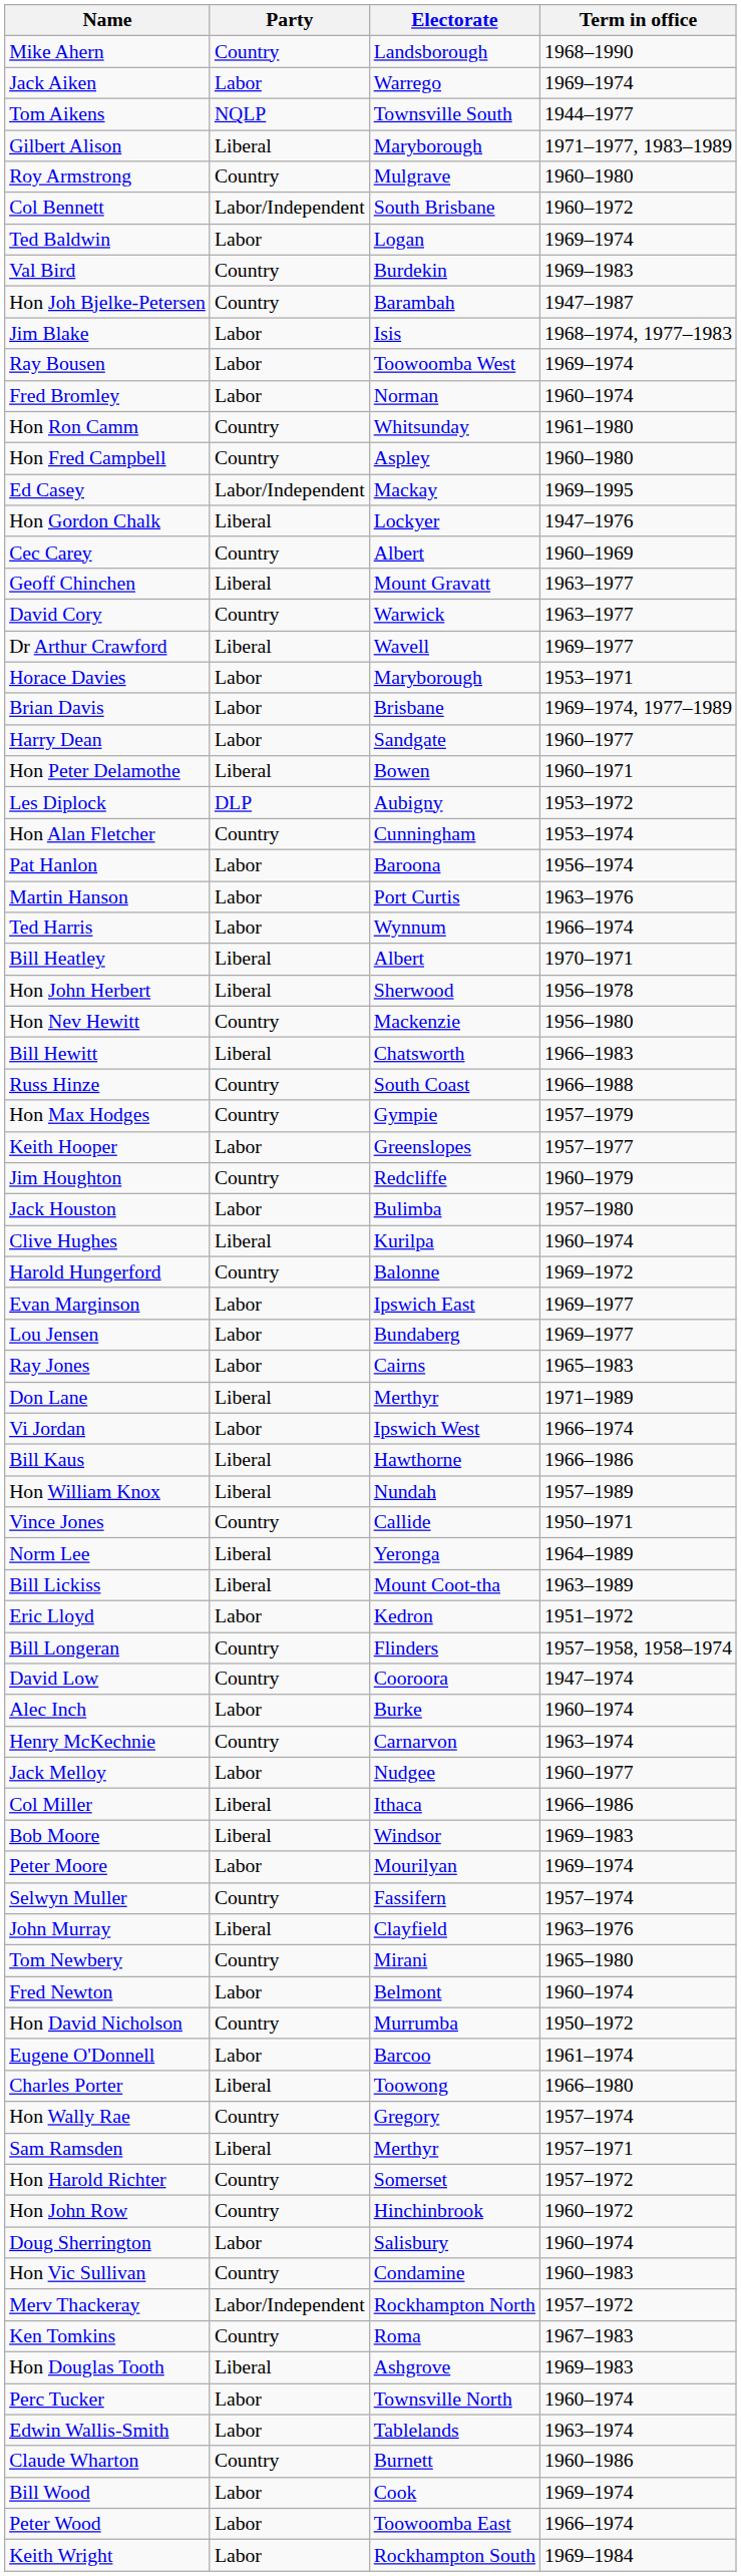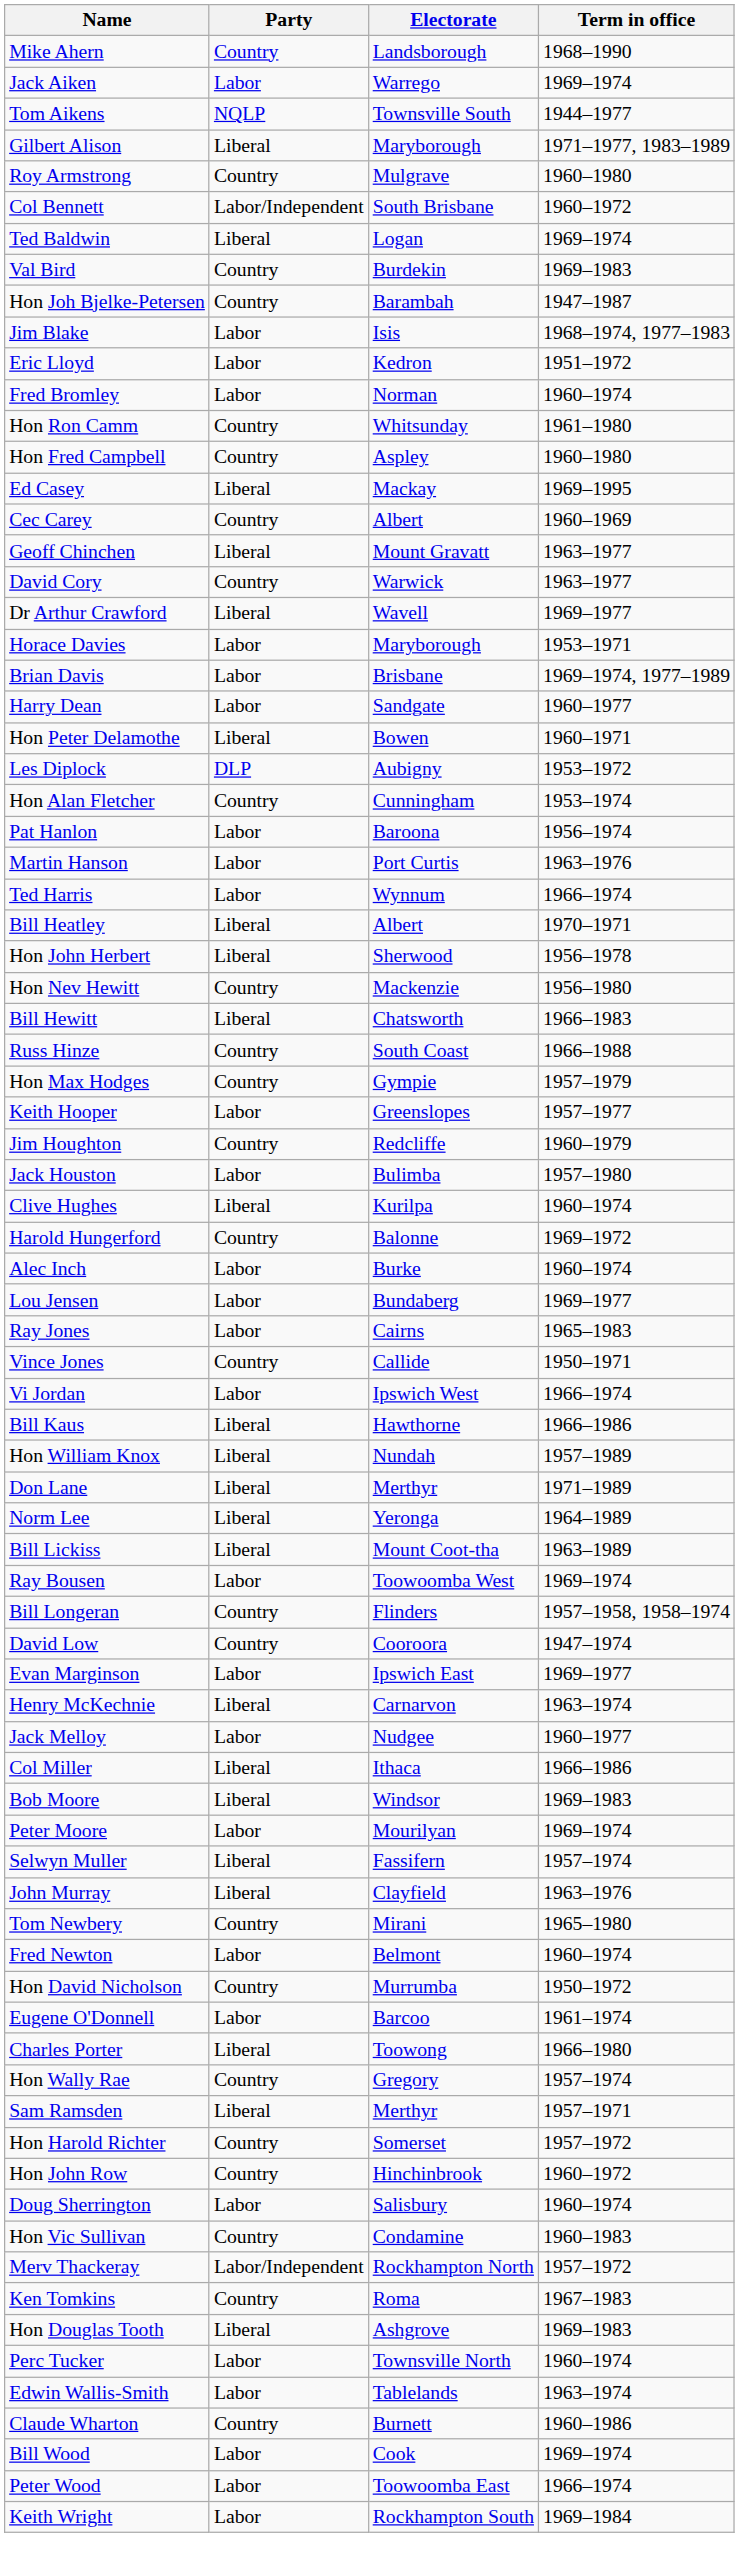 <table class="wikitable sortable">
 <tr>
 <th>Name</th>
 <th>Party</th>
 <th><a href='#'>Electorate</a></th>
 <th>Term in office</th>
 </tr>
 <tr>
 <td><a href='#'>Mike Ahern</a></td>
 <td><a href='#'>Country</a></td>
 <td><a href='#'>Landsborough</a></td>
 <td>1968–1990</td>
 </tr>
 <tr>
 <td><a href='#'>Jack Aiken</a></td>
 <td><a href='#'>Labor</a></td>
 <td><a href='#'>Warrego</a></td>
 <td>1969–1974</td>
 </tr>
 <tr>
 <td><a href='#'>Tom Aikens</a></td>
 <td><a href='#'>NQLP</a></td>
 <td><a href='#'>Townsville South</a></td>
 <td>1944–1977</td>
 </tr>
 <tr>
 <td><a href='#'>Gilbert Alison</a></td>
 <td>Liberal</td>
 <td><a href='#'>Maryborough</a></td>
 <td>1971–1977, 1983–1989</td>
 </tr>
 <tr>
 <td><a href='#'>Roy Armstrong</a></td>
 <td>Country</td>
 <td><a href='#'>Mulgrave</a></td>
 <td>1960–1980</td>
 </tr>
 <tr>
 <td><a href='#'>Col Bennett</a></td>
 <td>Labor/Independent </td>
 <td><a href='#'>South Brisbane</a></td>
 <td>1960–1972</td>
 </tr>
 <tr>
 <td><a href='#'>Ted Baldwin</a></td>
-<td>Labor</td>
+<td>Liberal</td>
 <td><a href='#'>Logan</a></td>
 <td>1969–1974</td>
 </tr>
 <tr>
 <td><a href='#'>Val Bird</a></td>
 <td>Country</td>
 <td><a href='#'>Burdekin</a></td>
 <td>1969–1983</td>
 </tr>
 <tr>
 <td>Hon <a href='#'>Joh Bjelke-Petersen</a></td>
 <td>Country</td>
 <td><a href='#'>Barambah</a></td>
 <td>1947–1987</td>
 </tr>
 <tr>
 <td><a href='#'>Jim Blake</a></td>
 <td>Labor</td>
 <td><a href='#'>Isis</a></td>
 <td>1968–1974, 1977–1983</td>
 </tr>
 <tr>
-<td><a href='#'>Ray Bousen</a></td>
+<td><a href='#'>Eric Lloyd</a></td>
 <td>Labor</td>
-<td><a href='#'>Toowoomba West</a></td>
-<td>1969–1974</td>
+<td><a href='#'>Kedron</a></td>
+<td>1951–1972</td>
 </tr>
 <tr>
 <td><a href='#'>Fred Bromley</a></td>
 <td>Labor</td>
 <td><a href='#'>Norman</a></td>
 <td>1960–1974</td>
 </tr>
 <tr>
 <td>Hon <a href='#'>Ron Camm</a></td>
 <td>Country</td>
 <td><a href='#'>Whitsunday</a></td>
 <td>1961–1980</td>
 </tr>
 <tr>
 <td>Hon <a href='#'>Fred Campbell</a></td>
 <td>Country</td>
 <td><a href='#'>Aspley</a></td>
 <td>1960–1980</td>
 </tr>
 <tr>
 <td><a href='#'>Ed Casey</a></td>
-<td>Labor/Independent </td>
+<td>Liberal</td>
 <td><a href='#'>Mackay</a></td>
 <td>1969–1995</td>
-</tr>
-<tr>
-<td>Hon <a href='#'>Gordon Chalk</a></td>
-<td>Liberal</td>
-<td><a href='#'>Lockyer</a></td>
-<td>1947–1976</td>
 </tr>
 <tr>
 <td><a href='#'>Cec Carey</a></td>
 <td>Country</td>
 <td><a href='#'>Albert</a></td>
 <td>1960–1969</td>
 </tr>
 <tr>
 <td><a href='#'>Geoff Chinchen</a></td>
 <td>Liberal</td>
 <td><a href='#'>Mount Gravatt</a></td>
 <td>1963–1977</td>
 </tr>
 <tr>
 <td><a href='#'>David Cory</a></td>
 <td>Country</td>
 <td><a href='#'>Warwick</a></td>
 <td>1963–1977</td>
 </tr>
 <tr>
 <td>Dr <a href='#'>Arthur Crawford</a></td>
 <td>Liberal</td>
 <td><a href='#'>Wavell</a></td>
 <td>1969–1977</td>
 </tr>
 <tr>
 <td><a href='#'>Horace Davies</a></td>
 <td>Labor</td>
 <td><a href='#'>Maryborough</a></td>
 <td>1953–1971</td>
 </tr>
 <tr>
 <td><a href='#'>Brian Davis</a></td>
 <td>Labor</td>
 <td><a href='#'>Brisbane</a></td>
 <td>1969–1974, 1977–1989</td>
 </tr>
 <tr>
 <td><a href='#'>Harry Dean</a></td>
 <td>Labor</td>
 <td><a href='#'>Sandgate</a></td>
 <td>1960–1977</td>
 </tr>
 <tr>
 <td>Hon <a href='#'>Peter Delamothe</a></td>
 <td>Liberal</td>
 <td><a href='#'>Bowen</a></td>
 <td>1960–1971</td>
 </tr>
 <tr>
 <td><a href='#'>Les Diplock</a></td>
 <td><a href='#'>DLP</a></td>
 <td><a href='#'>Aubigny</a></td>
 <td>1953–1972</td>
 </tr>
 <tr>
 <td>Hon <a href='#'>Alan Fletcher</a></td>
 <td>Country</td>
 <td><a href='#'>Cunningham</a></td>
 <td>1953–1974</td>
 </tr>
 <tr>
 <td><a href='#'>Pat Hanlon</a></td>
 <td>Labor</td>
 <td><a href='#'>Baroona</a></td>
 <td>1956–1974</td>
 </tr>
 <tr>
 <td><a href='#'>Martin Hanson</a></td>
 <td>Labor</td>
 <td><a href='#'>Port Curtis</a></td>
 <td>1963–1976</td>
 </tr>
 <tr>
 <td><a href='#'>Ted Harris</a></td>
 <td>Labor</td>
 <td><a href='#'>Wynnum</a></td>
 <td>1966–1974</td>
 </tr>
 <tr>
 <td><a href='#'>Bill Heatley</a></td>
 <td>Liberal</td>
 <td><a href='#'>Albert</a></td>
 <td>1970–1971</td>
 </tr>
 <tr>
 <td>Hon <a href='#'>John Herbert</a></td>
 <td>Liberal</td>
 <td><a href='#'>Sherwood</a></td>
 <td>1956–1978</td>
 </tr>
 <tr>
 <td>Hon <a href='#'>Nev Hewitt</a></td>
 <td>Country</td>
 <td><a href='#'>Mackenzie</a></td>
 <td>1956–1980</td>
 </tr>
 <tr>
 <td><a href='#'>Bill Hewitt</a></td>
 <td>Liberal</td>
 <td><a href='#'>Chatsworth</a></td>
 <td>1966–1983</td>
 </tr>
 <tr>
 <td><a href='#'>Russ Hinze</a></td>
 <td>Country</td>
 <td><a href='#'>South Coast</a></td>
 <td>1966–1988</td>
 </tr>
 <tr>
 <td>Hon <a href='#'>Max Hodges</a></td>
 <td>Country</td>
 <td><a href='#'>Gympie</a></td>
 <td>1957–1979</td>
 </tr>
 <tr>
 <td><a href='#'>Keith Hooper</a></td>
 <td>Labor</td>
 <td><a href='#'>Greenslopes</a></td>
 <td>1957–1977</td>
 </tr>
 <tr>
 <td><a href='#'>Jim Houghton</a></td>
 <td>Country</td>
 <td><a href='#'>Redcliffe</a></td>
 <td>1960–1979</td>
 </tr>
 <tr>
 <td><a href='#'>Jack Houston</a></td>
 <td>Labor</td>
 <td><a href='#'>Bulimba</a></td>
 <td>1957–1980</td>
 </tr>
 <tr>
 <td><a href='#'>Clive Hughes</a></td>
 <td>Liberal</td>
 <td><a href='#'>Kurilpa</a></td>
 <td>1960–1974</td>
 </tr>
 <tr>
 <td><a href='#'>Harold Hungerford</a></td>
 <td>Country</td>
 <td><a href='#'>Balonne</a></td>
 <td>1969–1972</td>
 </tr>
 <tr>
-<td><a href='#'>Evan Marginson</a></td>
+<td><a href='#'>Alec Inch</a></td>
 <td>Labor</td>
-<td><a href='#'>Ipswich East</a></td>
-<td>1969–1977</td>
+<td><a href='#'>Burke</a></td>
+<td>1960–1974</td>
 </tr>
 <tr>
 <td><a href='#'>Lou Jensen</a></td>
 <td>Labor</td>
 <td><a href='#'>Bundaberg</a></td>
 <td>1969–1977</td>
 </tr>
 <tr>
 <td><a href='#'>Ray Jones</a></td>
 <td>Labor</td>
 <td><a href='#'>Cairns</a></td>
 <td>1965–1983</td>
 </tr>
 <tr>
-<td><a href='#'>Don Lane</a></td>
-<td>Liberal</td>
-<td><a href='#'>Merthyr</a></td>
-<td>1971–1989</td>
+<td><a href='#'>Vince Jones</a></td>
+<td>Country</td>
+<td><a href='#'>Callide</a></td>
+<td>1950–1971</td>
 </tr>
 <tr>
 <td><a href='#'>Vi Jordan</a></td>
 <td>Labor</td>
 <td><a href='#'>Ipswich West</a></td>
 <td>1966–1974</td>
 </tr>
 <tr>
 <td><a href='#'>Bill Kaus</a></td>
 <td>Liberal</td>
 <td><a href='#'>Hawthorne</a></td>
 <td>1966–1986</td>
 </tr>
 <tr>
 <td>Hon <a href='#'>William Knox</a></td>
 <td>Liberal</td>
 <td><a href='#'>Nundah</a></td>
 <td>1957–1989</td>
 </tr>
 <tr>
-<td><a href='#'>Vince Jones</a></td>
-<td>Country</td>
-<td><a href='#'>Callide</a></td>
-<td>1950–1971</td>
+<td><a href='#'>Don Lane</a></td>
+<td>Liberal</td>
+<td><a href='#'>Merthyr</a></td>
+<td>1971–1989</td>
 </tr>
 <tr>
 <td><a href='#'>Norm Lee</a></td>
 <td>Liberal</td>
 <td><a href='#'>Yeronga</a></td>
 <td>1964–1989</td>
 </tr>
 <tr>
 <td><a href='#'>Bill Lickiss</a></td>
 <td>Liberal</td>
 <td><a href='#'>Mount Coot-tha</a></td>
 <td>1963–1989</td>
 </tr>
 <tr>
-<td><a href='#'>Eric Lloyd</a></td>
+<td><a href='#'>Ray Bousen</a></td>
 <td>Labor</td>
-<td><a href='#'>Kedron</a></td>
-<td>1951–1972</td>
+<td><a href='#'>Toowoomba West</a></td>
+<td>1969–1974</td>
 </tr>
 <tr>
 <td><a href='#'>Bill Longeran</a></td>
 <td>Country</td>
 <td><a href='#'>Flinders</a></td>
 <td>1957–1958, 1958–1974</td>
 </tr>
 <tr>
 <td><a href='#'>David Low</a></td>
 <td>Country</td>
 <td><a href='#'>Cooroora</a></td>
 <td>1947–1974</td>
 </tr>
 <tr>
-<td><a href='#'>Alec Inch</a></td>
+<td><a href='#'>Evan Marginson</a></td>
 <td>Labor</td>
-<td><a href='#'>Burke</a></td>
-<td>1960–1974</td>
+<td><a href='#'>Ipswich East</a></td>
+<td>1969–1977</td>
 </tr>
 <tr>
 <td><a href='#'>Henry McKechnie</a></td>
-<td>Country</td>
+<td>Liberal</td>
 <td><a href='#'>Carnarvon</a></td>
 <td>1963–1974</td>
 </tr>
 <tr>
 <td><a href='#'>Jack Melloy</a></td>
 <td>Labor</td>
 <td><a href='#'>Nudgee</a></td>
 <td>1960–1977</td>
 </tr>
 <tr>
 <td><a href='#'>Col Miller</a></td>
 <td>Liberal</td>
 <td><a href='#'>Ithaca</a></td>
 <td>1966–1986</td>
 </tr>
 <tr>
 <td><a href='#'>Bob Moore</a></td>
 <td>Liberal</td>
 <td><a href='#'>Windsor</a></td>
 <td>1969–1983</td>
 </tr>
 <tr>
 <td><a href='#'>Peter Moore</a></td>
 <td>Labor</td>
 <td><a href='#'>Mourilyan</a></td>
 <td>1969–1974</td>
 </tr>
 <tr>
 <td><a href='#'>Selwyn Muller</a></td>
-<td>Country</td>
+<td>Liberal</td>
 <td><a href='#'>Fassifern</a></td>
 <td>1957–1974</td>
 </tr>
 <tr>
 <td><a href='#'>John Murray</a></td>
 <td>Liberal</td>
 <td><a href='#'>Clayfield</a></td>
 <td>1963–1976</td>
 </tr>
 <tr>
 <td><a href='#'>Tom Newbery</a></td>
 <td>Country</td>
 <td><a href='#'>Mirani</a></td>
 <td>1965–1980</td>
 </tr>
 <tr>
 <td><a href='#'>Fred Newton</a></td>
 <td>Labor</td>
 <td><a href='#'>Belmont</a></td>
 <td>1960–1974</td>
 </tr>
 <tr>
 <td>Hon <a href='#'>David Nicholson</a></td>
 <td>Country</td>
 <td><a href='#'>Murrumba</a></td>
 <td>1950–1972</td>
 </tr>
 <tr>
 <td><a href='#'>Eugene O'Donnell</a></td>
 <td>Labor</td>
 <td><a href='#'>Barcoo</a></td>
 <td>1961–1974</td>
 </tr>
 <tr>
 <td><a href='#'>Charles Porter</a></td>
 <td>Liberal</td>
 <td><a href='#'>Toowong</a></td>
 <td>1966–1980</td>
 </tr>
 <tr>
 <td>Hon <a href='#'>Wally Rae</a></td>
 <td>Country</td>
 <td><a href='#'>Gregory</a></td>
 <td>1957–1974</td>
 </tr>
 <tr>
 <td><a href='#'>Sam Ramsden</a></td>
 <td>Liberal</td>
 <td><a href='#'>Merthyr</a></td>
 <td>1957–1971</td>
 </tr>
 <tr>
 <td>Hon <a href='#'>Harold Richter</a></td>
 <td>Country</td>
 <td><a href='#'>Somerset</a></td>
 <td>1957–1972</td>
 </tr>
 <tr>
 <td>Hon <a href='#'>John Row</a></td>
 <td>Country</td>
 <td><a href='#'>Hinchinbrook</a></td>
 <td>1960–1972</td>
 </tr>
 <tr>
 <td><a href='#'>Doug Sherrington</a></td>
 <td>Labor</td>
 <td><a href='#'>Salisbury</a></td>
 <td>1960–1974</td>
 </tr>
 <tr>
 <td>Hon <a href='#'>Vic Sullivan</a></td>
 <td>Country</td>
 <td><a href='#'>Condamine</a></td>
 <td>1960–1983</td>
 </tr>
 <tr>
 <td><a href='#'>Merv Thackeray</a></td>
 <td>Labor/Independent </td>
 <td><a href='#'>Rockhampton North</a></td>
 <td>1957–1972</td>
 </tr>
 <tr>
 <td><a href='#'>Ken Tomkins</a></td>
 <td>Country</td>
 <td><a href='#'>Roma</a></td>
 <td>1967–1983</td>
 </tr>
 <tr>
 <td>Hon <a href='#'>Douglas Tooth</a></td>
 <td>Liberal</td>
 <td><a href='#'>Ashgrove</a></td>
 <td>1969–1983</td>
 </tr>
 <tr>
 <td><a href='#'>Perc Tucker</a></td>
 <td>Labor</td>
 <td><a href='#'>Townsville North</a></td>
 <td>1960–1974</td>
 </tr>
 <tr>
 <td><a href='#'>Edwin Wallis-Smith</a></td>
 <td>Labor</td>
 <td><a href='#'>Tablelands</a></td>
 <td>1963–1974</td>
 </tr>
 <tr>
 <td><a href='#'>Claude Wharton</a></td>
 <td>Country</td>
 <td><a href='#'>Burnett</a></td>
 <td>1960–1986</td>
 </tr>
 <tr>
 <td><a href='#'>Bill Wood</a></td>
 <td>Labor</td>
 <td><a href='#'>Cook</a></td>
 <td>1969–1974</td>
 </tr>
 <tr>
 <td><a href='#'>Peter Wood</a></td>
 <td>Labor</td>
 <td><a href='#'>Toowoomba East</a></td>
 <td>1966–1974</td>
 </tr>
 <tr>
 <td><a href='#'>Keith Wright</a></td>
 <td>Labor</td>
 <td><a href='#'>Rockhampton South</a></td>
 <td>1969–1984</td>
 </tr>
 </table>
